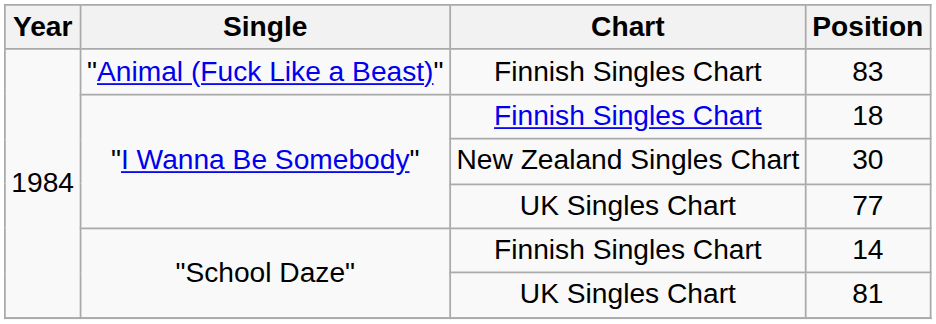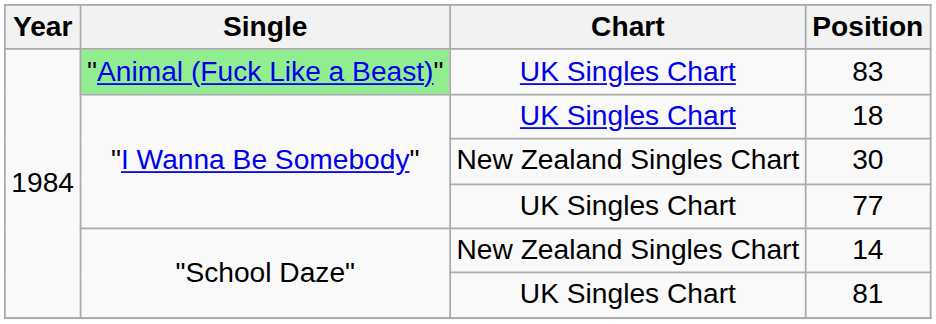 <table class="wikitable">
 <tr>
 <th>Year</th>
 <th>Single</th>
 <th>Chart</th>
 <th>Position</th>
 </tr>
 <tr>
 <td align="center" rowspan="6">1984</td>
-<td align="center">"<a href='#'>Animal (Fuck Like a Beast)</a>"</td>
-<td align="center">Finnish Singles Chart</td>
+<td align="center" style="background: lightgreen;">"<a href='#'>Animal (Fuck Like a Beast)</a>"</td>
+<td align="center"><a href='#'>UK Singles Chart</a></td>
 <td align="center">83</td>
 </tr>
 <tr>
 <td align="center" rowspan="3">"<a href='#'>I Wanna Be Somebody</a>"</td>
-<td align="center"><a href='#'>Finnish Singles Chart</a></td>
+<td align="center"><a href='#'>UK Singles Chart</a></td>
 <td align="center">18</td>
 </tr>
 <tr>
 <td align="center">New Zealand Singles Chart</td>
 <td align="center">30</td>
 </tr>
 <tr>
 <td align="center">UK Singles Chart</td>
 <td align="center">77</td>
 </tr>
 <tr>
 <td align="center" rowspan="2">"School Daze"</td>
-<td align="center">Finnish Singles Chart</td>
+<td align="center">New Zealand Singles Chart</td>
 <td align="center">14</td>
 </tr>
 <tr>
 <td align="center">UK Singles Chart</td>
 <td align="center">81</td>
 </tr>
 <tr>
 </tr>
 </table>
